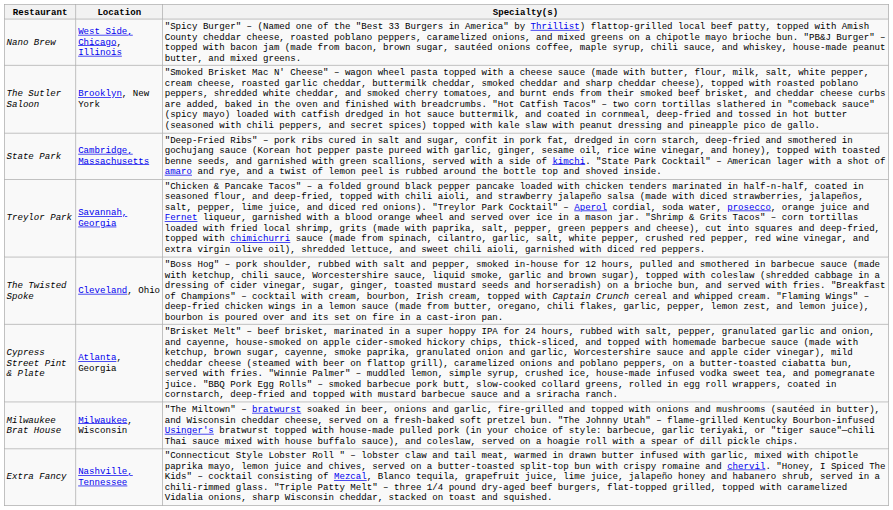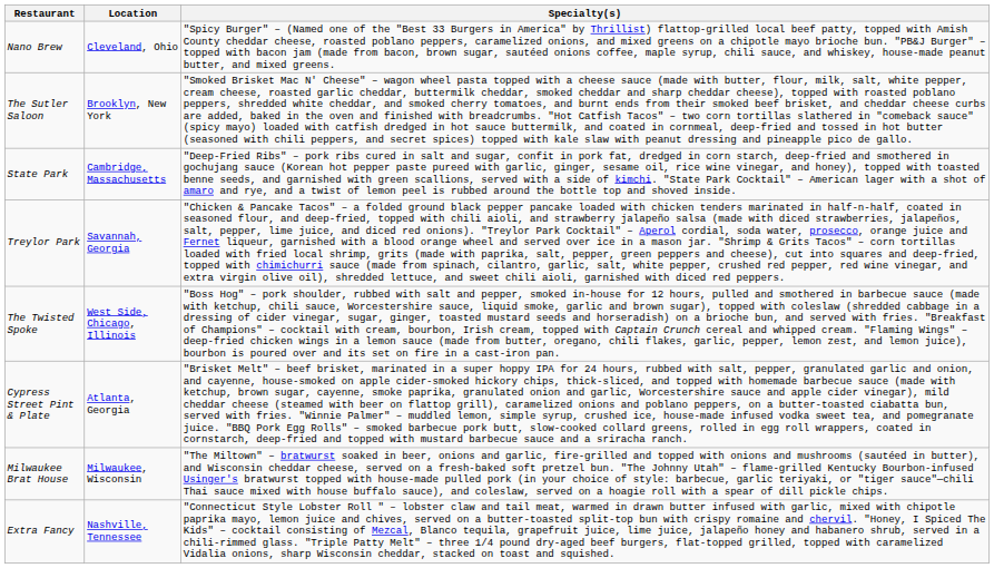 <table class="wikitable" style="width:100%;">
 <tr>
 <th>Restaurant</th>
 <th>Location</th>
 <th>Specialty(s)</th>
 </tr>
 <tr>
 <td><em>Nano Brew</em></td>
-<td><a href='#'>West Side, Chicago</a>, <a href='#'>Illinois</a></td>
+<td><a href='#'>Cleveland</a>, Ohio</td>
 <td>"Spicy Burger" – (Named one of the "Best 33 Burgers in America" by <a href='#'>Thrillist</a>) flattop-grilled local beef patty, topped with Amish County cheddar cheese, roasted poblano peppers, caramelized onions, and mixed greens on a chipotle mayo brioche bun. "PB&J Burger" – topped with bacon jam (made from bacon, brown sugar, sautéed onions coffee, maple syrup, chili sauce, and whiskey, house-made peanut butter, and mixed greens.</td>
 </tr>
 <tr>
 <td><em>The Sutler Saloon</em></td>
 <td><a href='#'>Brooklyn</a>, New York</td>
 <td>"Smoked Brisket Mac N' Cheese" – wagon wheel pasta topped with a cheese sauce (made with butter, flour, milk, salt, white pepper, cream cheese, roasted garlic cheddar, buttermilk cheddar, smoked cheddar and sharp cheddar cheese), topped with roasted poblano peppers, shredded white cheddar, and smoked cherry tomatoes, and burnt ends from their smoked beef brisket, and cheddar cheese curbs are added, baked in the oven and finished with breadcrumbs. "Hot Catfish Tacos" – two corn tortillas slathered in "comeback sauce" (spicy mayo) loaded with catfish dredged in hot sauce buttermilk, and coated in cornmeal, deep-fried and tossed in hot butter (seasoned with chili peppers, and secret spices) topped with kale slaw with peanut dressing and pineapple pico de gallo.</td>
 </tr>
 <tr>
 <td><em>State Park</em></td>
 <td><a href='#'>Cambridge, Massachusetts</a></td>
 <td>"Deep-Fried Ribs" – pork ribs cured in salt and sugar, confit in pork fat, dredged in corn starch, deep-fried and smothered in gochujang sauce (Korean hot pepper paste pureed with garlic, ginger, sesame oil, rice wine vinegar, and honey), topped with toasted benne seeds, and garnished with green scallions, served with a side of <a href='#'>kimchi</a>. "State Park Cocktail" – American lager with a shot of <a href='#'>amaro</a> and rye, and a twist of lemon peel is rubbed around the bottle top and shoved inside.</td>
 </tr>
 <tr>
 <td><em>Treylor Park</em></td>
 <td><a href='#'>Savannah, Georgia</a></td>
 <td>"Chicken & Pancake Tacos" – a folded ground black pepper pancake loaded with chicken tenders marinated in half-n-half, coated in seasoned flour, and deep-fried, topped with chili aioli, and strawberry jalapeño salsa (made with diced strawberries, jalapeños, salt, pepper, lime juice, and diced red onions). "Treylor Park Cocktail" – <a href='#'>Aperol</a> cordial, soda water, <a href='#'>prosecco</a>, orange juice and <a href='#'>Fernet</a> liqueur, garnished with a blood orange wheel and served over ice in a mason jar. "Shrimp & Grits Tacos" – corn tortillas loaded with fried local shrimp, grits (made with paprika, salt, pepper, green peppers and cheese), cut into squares and deep-fried, topped with <a href='#'>chimichurri</a> sauce (made from spinach, cilantro, garlic, salt, white pepper, crushed red pepper, red wine vinegar, and extra virgin olive oil), shredded lettuce, and sweet chili aioli, garnished with diced red peppers.</td>
 </tr>
 <tr>
 <td><em>The Twisted Spoke</em></td>
-<td><a href='#'>Cleveland</a>, Ohio</td>
+<td><a href='#'>West Side, Chicago</a>, <a href='#'>Illinois</a></td>
 <td>"Boss Hog" – pork shoulder, rubbed with salt and pepper, smoked in-house for 12 hours, pulled and smothered in barbecue sauce (made with ketchup, chili sauce, Worcestershire sauce, liquid smoke, garlic and brown sugar), topped with coleslaw (shredded cabbage in a dressing of cider vinegar, sugar, ginger, toasted mustard seeds and horseradish) on a brioche bun, and served with fries. "Breakfast of Champions" – cocktail with cream, bourbon, Irish cream, topped with <em>Captain Crunch</em> cereal and whipped cream. "Flaming Wings" – deep-fried chicken wings in a lemon sauce (made from butter, oregano, chili flakes, garlic, pepper, lemon zest, and lemon juice), bourbon is poured over and its set on fire in a cast-iron pan.</td>
 </tr>
 <tr>
 <td><em>Cypress Street Pint & Plate</em></td>
 <td><a href='#'>Atlanta</a>, Georgia</td>
 <td>"Brisket Melt" – beef brisket, marinated in a super hoppy IPA for 24 hours, rubbed with salt, pepper, granulated garlic and onion, and cayenne, house-smoked on apple cider-smoked hickory chips, thick-sliced, and topped with homemade barbecue sauce (made with ketchup, brown sugar, cayenne, smoke paprika, granulated onion and garlic, Worcestershire sauce and apple cider vinegar), mild cheddar cheese (steamed with beer on flattop grill), caramelized onions and poblano peppers, on a butter-toasted ciabatta bun, served with fries. "Winnie Palmer" – muddled lemon, simple syrup, crushed ice, house-made infused vodka sweet tea, and pomegranate juice. "BBQ Pork Egg Rolls" – smoked barbecue pork butt, slow-cooked collard greens, rolled in egg roll wrappers, coated in cornstarch, deep-fried and topped with mustard barbecue sauce and a sriracha ranch.</td>
 </tr>
 <tr>
 <td><em>Milwaukee Brat House</em></td>
 <td><a href='#'>Milwaukee</a>, Wisconsin</td>
 <td>"The Miltown" – <a href='#'>bratwurst</a> soaked in beer, onions and garlic, fire-grilled and topped with onions and mushrooms (sautéed in butter), and Wisconsin cheddar cheese, served on a fresh-baked soft pretzel bun. "The Johnny Utah" – flame-grilled Kentucky Bourbon-infused <a href='#'>Usinger's</a> bratwurst topped with house-made pulled pork (in your choice of style: barbecue, garlic teriyaki, or "tiger sauce"—chili Thai sauce mixed with house buffalo sauce), and coleslaw, served on a hoagie roll with a spear of dill pickle chips.</td>
 </tr>
 <tr>
 <td><em>Extra Fancy</em></td>
 <td><a href='#'>Nashville, Tennessee</a></td>
 <td>"Connecticut Style Lobster Roll " –  lobster claw and tail meat, warmed in drawn butter infused with garlic, mixed with chipotle paprika mayo, lemon juice and chives, served on a butter-toasted split-top bun with crispy romaine and <a href='#'>chervil</a>. "Honey, I Spiced The Kids" – cocktail consisting of <a href='#'>Mezcal</a>, Blanco tequila, grapefruit juice, lime juice, jalapeño honey and habanero shrub, served in a chili-rimmed glass. "Triple Patty Melt" – three 1/4 pound dry-aged beef burgers, flat-topped grilled, topped with caramelized Vidalia onions, sharp Wisconsin cheddar, stacked on toast and squished.</td>
 </tr>
 </table>
